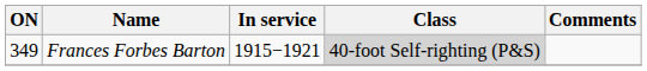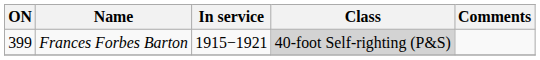 <table class="wikitable">
 <tr>
 <th>ON</th>
 <th>Name</th>
 <th>In service</th>
 <th>Class</th>
 <th>Comments</th>
 </tr>
 <tr>
-<td>349</td>
+<td>399</td>
 <td><em>Frances Forbes Barton</em></td>
 <td>1915−1921</td>
 <td style="background: lightgrey;">40-foot Self-righting (P&S)</td>
 <td></td>
 </tr>
 <tr>
 </tr>
 </table>
